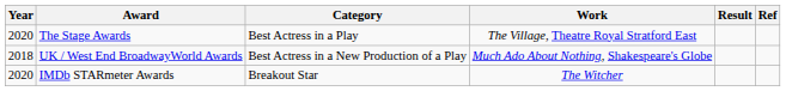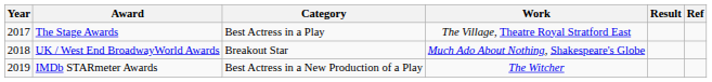 <table class="wikitable sortable">
 <tr>
 <th>Year</th>
 <th>Award</th>
 <th>Category</th>
 <th>Work</th>
 <th>Result</th>
 <th>Ref</th>
 </tr>
 <tr>
-<td align=center>2020</td>
+<td align=center>2017</td>
 <td><a href='#'>The Stage Awards</a></td>
 <td>Best Actress in a Play</td>
 <td align=center><em>The Village</em>, <a href='#'>Theatre Royal Stratford East</a></td>
 <td></td>
 <td style="text-align:center;"></td>
 </tr>
 <tr>
 <td align=center>2018</td>
 <td><a href='#'>UK / West End BroadwayWorld Awards</a></td>
-<td>Best Actress in a New Production of a Play</td>
+<td>Breakout Star</td>
 <td align=center><em><a href='#'>Much Ado About Nothing</a></em>, <a href='#'>Shakespeare's Globe</a></td>
 <td></td>
 <td style="text-align:center;"></td>
 </tr>
 <tr>
-<td align=center>2020</td>
+<td align=center>2019</td>
 <td><a href='#'>IMDb</a> STARmeter Awards</td>
-<td>Breakout Star</td>
+<td>Best Actress in a New Production of a Play</td>
 <td align=center><em><a href='#'>The Witcher</a></em></td>
 <td></td>
 <td style="text-align:center;"></td>
 </tr>
 </table>
